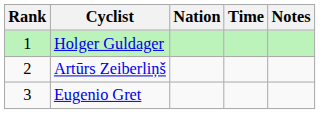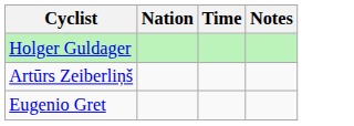 <table class="wikitable sortable" style="text-align:center">
 <tr>
-<th>Rank</th>
 <th>Cyclist</th>
 <th>Nation</th>
 <th>Time</th>
 <th>Notes</th>
 </tr>
 <tr bgcolor=bbf3bb>
-<td>1</td>
 <td align=left><a href='#'>Holger Guldager</a></td>
 <td align=left></td>
 <td></td>
 <td></td>
 </tr>
 <tr>
-<td>2</td>
 <td align=left><a href='#'>Artūrs Zeiberliņš</a></td>
 <td align=left></td>
 <td></td>
 <td></td>
 </tr>
 <tr>
-<td>3</td>
 <td align=left><a href='#'>Eugenio Gret</a></td>
 <td align=left></td>
 <td></td>
 <td></td>
 </tr>
 </table>
